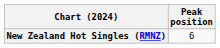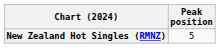 <table class="wikitable sortable plainrowheaders" style="text-align:center">
 <tr>
 <th scope="col">Chart (2024)</th>
 <th scope="col">Peak<br>position</th>
 </tr>
 <tr>
 <th scope="row">New Zealand Hot Singles (<a href='#'>RMNZ</a>)</th>
-<td>6</td>
+<td>5</td>
 </tr>
 </table>
